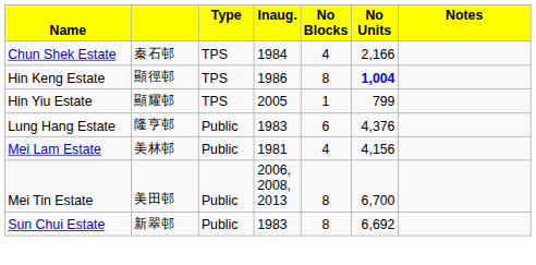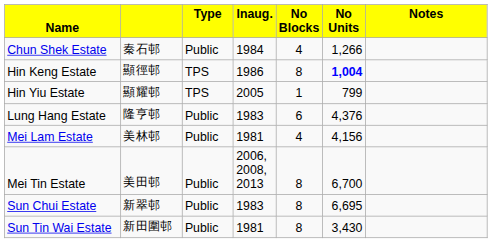 <table class="wikitable">
 <tr style="font-weight:bold;background-color:yellow" align="center" valign="top">
 <td width="143.25" Height="12.75" valign="bottom">Name</td>
 <td width="72.75" valign="top"></td>
 <td width="59.25" valign="top">Type</td>
 <td width="48" valign="top">Inaug.</td>
 <td width="48" valign="top">No Blocks</td>
 <td width="48.75" valign="bottom">No Units</td>
 <td width="150.75" valign="top">Notes</td>
 </tr>
 <tr valign="bottom">
 <td Height="12.75"><a href='#'>Chun Shek Estate</a></td>
 <td>秦石邨</td>
-<td>TPS</td>
+<td>Public</td>
 <td>1984</td>
 <td align="center">4</td>
-<td align="right">2,166</td>
+<td align="right">1,266</td>
 <td></td>
 </tr>
 <tr valign="bottom">
 <td Height="12.75">Hin Keng Estate</td>
 <td>顯徑邨</td>
 <td>TPS</td>
 <td>1986</td>
 <td align="center">8</td>
 <td style="color:#0000FF" align="right"><strong>1,004</strong></td>
 <td></td>
 </tr>
 <tr valign="bottom">
 <td Height="12.75">Hin Yiu Estate</td>
 <td>顯耀邨</td>
 <td>TPS</td>
 <td>2005</td>
 <td align="center">1</td>
 <td align="right">799</td>
 <td></td>
 </tr>
 <tr valign="bottom">
 <td Height="12.75">Lung Hang Estate</td>
 <td>隆亨邨</td>
 <td>Public</td>
 <td>1983</td>
 <td align="center">6</td>
 <td align="right">4,376</td>
 <td></td>
 </tr>
 <tr valign="bottom">
 <td Height="12.75"><a href='#'>Mei Lam Estate</a></td>
 <td>美林邨</td>
 <td>Public</td>
 <td>1981</td>
 <td align="center">4</td>
 <td align="right">4,156</td>
 <td></td>
 </tr>
 <tr valign="bottom">
 <td Height="12.75">Mei Tin Estate</td>
 <td>美田邨</td>
 <td>Public</td>
 <td>2006, 2008, 2013</td>
 <td align="center">8</td>
 <td align="right">6,700</td>
 <td></td>
 </tr>
 <tr valign="bottom">
 <td Height="12.75"><a href='#'>Sun Chui Estate</a></td>
 <td>新翠邨</td>
 <td>Public</td>
 <td>1983</td>
 <td align="center">8</td>
-<td align="right">6,692</td>
+<td align="right">6,695</td>
+<td></td>
+</tr>
+<tr valign="bottom">
+<td Height="12.75"><a href='#'>Sun Tin Wai Estate</a></td>
+<td>新田圍邨</td>
+<td>Public</td>
+<td>1981</td>
+<td align="center">8</td>
+<td align="right">3,430</td>
 <td></td>
 </tr>
 </table>
